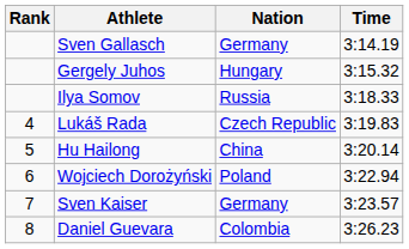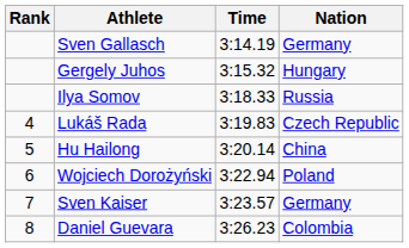 <table class="wikitable sortable" style="text-align:center">
 <tr>
 <th>Rank</th>
 <th>Athlete</th>
+<th>Time</th>
 <th>Nation</th>
-<th>Time</th>
 </tr>
 <tr>
 <td></td>
 <td align=left><a href='#'>Sven Gallasch</a></td>
+<td>3:14.19</td>
 <td align=left> <a href='#'>Germany</a></td>
-<td>3:14.19</td>
 </tr>
 <tr>
 <td></td>
 <td align=left><a href='#'>Gergely Juhos</a></td>
+<td>3:15.32</td>
 <td align=left> <a href='#'>Hungary</a></td>
-<td>3:15.32</td>
 </tr>
 <tr>
 <td></td>
 <td align=left><a href='#'>Ilya Somov</a></td>
+<td>3:18.33</td>
 <td align=left> <a href='#'>Russia</a></td>
-<td>3:18.33</td>
 </tr>
 <tr>
 <td>4</td>
 <td align=left><a href='#'>Lukáš Rada</a></td>
+<td>3:19.83</td>
 <td align=left> <a href='#'>Czech Republic</a></td>
-<td>3:19.83</td>
 </tr>
 <tr>
 <td>5</td>
 <td align=left><a href='#'>Hu Hailong</a></td>
+<td>3:20.14</td>
 <td align=left> <a href='#'>China</a></td>
-<td>3:20.14</td>
 </tr>
 <tr>
 <td>6</td>
 <td align=left><a href='#'>Wojciech Dorożyński</a></td>
+<td>3:22.94</td>
 <td align=left> <a href='#'>Poland</a></td>
-<td>3:22.94</td>
 </tr>
 <tr>
 <td>7</td>
 <td align=left><a href='#'>Sven Kaiser</a></td>
+<td>3:23.57</td>
 <td align=left> <a href='#'>Germany</a></td>
-<td>3:23.57</td>
 </tr>
 <tr>
 <td>8</td>
 <td align=left><a href='#'>Daniel Guevara</a></td>
+<td>3:26.23</td>
 <td align=left> <a href='#'>Colombia</a></td>
-<td>3:26.23</td>
 </tr>
 </table>
